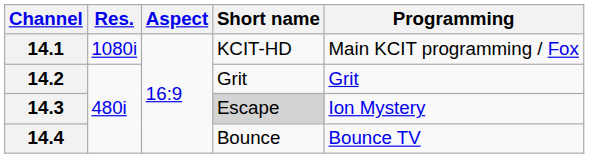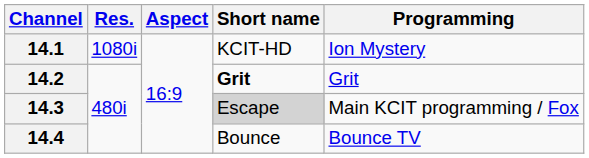 <table class="wikitable">
 <tr>
 <th scope="col"><a href='#'>Channel</a></th>
 <th scope="col"><a href='#'>Res.</a></th>
 <th scope="col"><a href='#'>Aspect</a></th>
 <th scope="col">Short name</th>
 <th scope="col">Programming</th>
 </tr>
 <tr>
 <th scope="row">14.1</th>
 <td><a href='#'>1080i</a></td>
 <td rowspan="4"><a href='#'>16:9</a></td>
 <td>KCIT-HD</td>
-<td>Main KCIT programming / <a href='#'>Fox</a></td>
+<td><a href='#'>Ion Mystery</a></td>
 </tr>
 <tr>
 <th scope="row">14.2</th>
 <td rowspan="3"><a href='#'>480i</a></td>
-<td>Grit</td>
+<td><strong>Grit</strong></td>
 <td><a href='#'>Grit</a></td>
 </tr>
 <tr>
 <th scope="row">14.3</th>
 <td style="background: lightgrey;">Escape</td>
-<td><a href='#'>Ion Mystery</a></td>
+<td>Main KCIT programming / <a href='#'>Fox</a></td>
 </tr>
 <tr>
 <th scope="row">14.4</th>
 <td>Bounce</td>
 <td><a href='#'>Bounce TV</a></td>
 </tr>
 </table>
